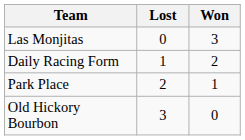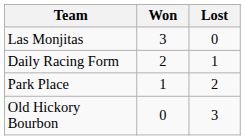 <table class="wikitable">
 <tr>
 <th width=140px>Team</th>
+<th width=50px>Won</th>
 <th width=50px>Lost</th>
-<th width=50px>Won</th>
 </tr>
 <tr>
 <td>Las Monjitas</td>
+<td align=center>3</td>
 <td align=center>0</td>
-<td align=center>3</td>
 </tr>
 <tr>
 <td>Daily Racing Form</td>
+<td align=center>2</td>
+<td align=center>1</td>
+</tr>
+<tr>
+<td>Park Place</td>
 <td align=center>1</td>
 <td align=center>2</td>
 </tr>
 <tr>
-<td>Park Place</td>
-<td align=center>2</td>
-<td align=center>1</td>
-</tr>
-<tr>
 <td>Old Hickory Bourbon</td>
+<td align=center>0</td>
 <td align=center>3</td>
-<td align=center>0</td>
 </tr>
 </table>
